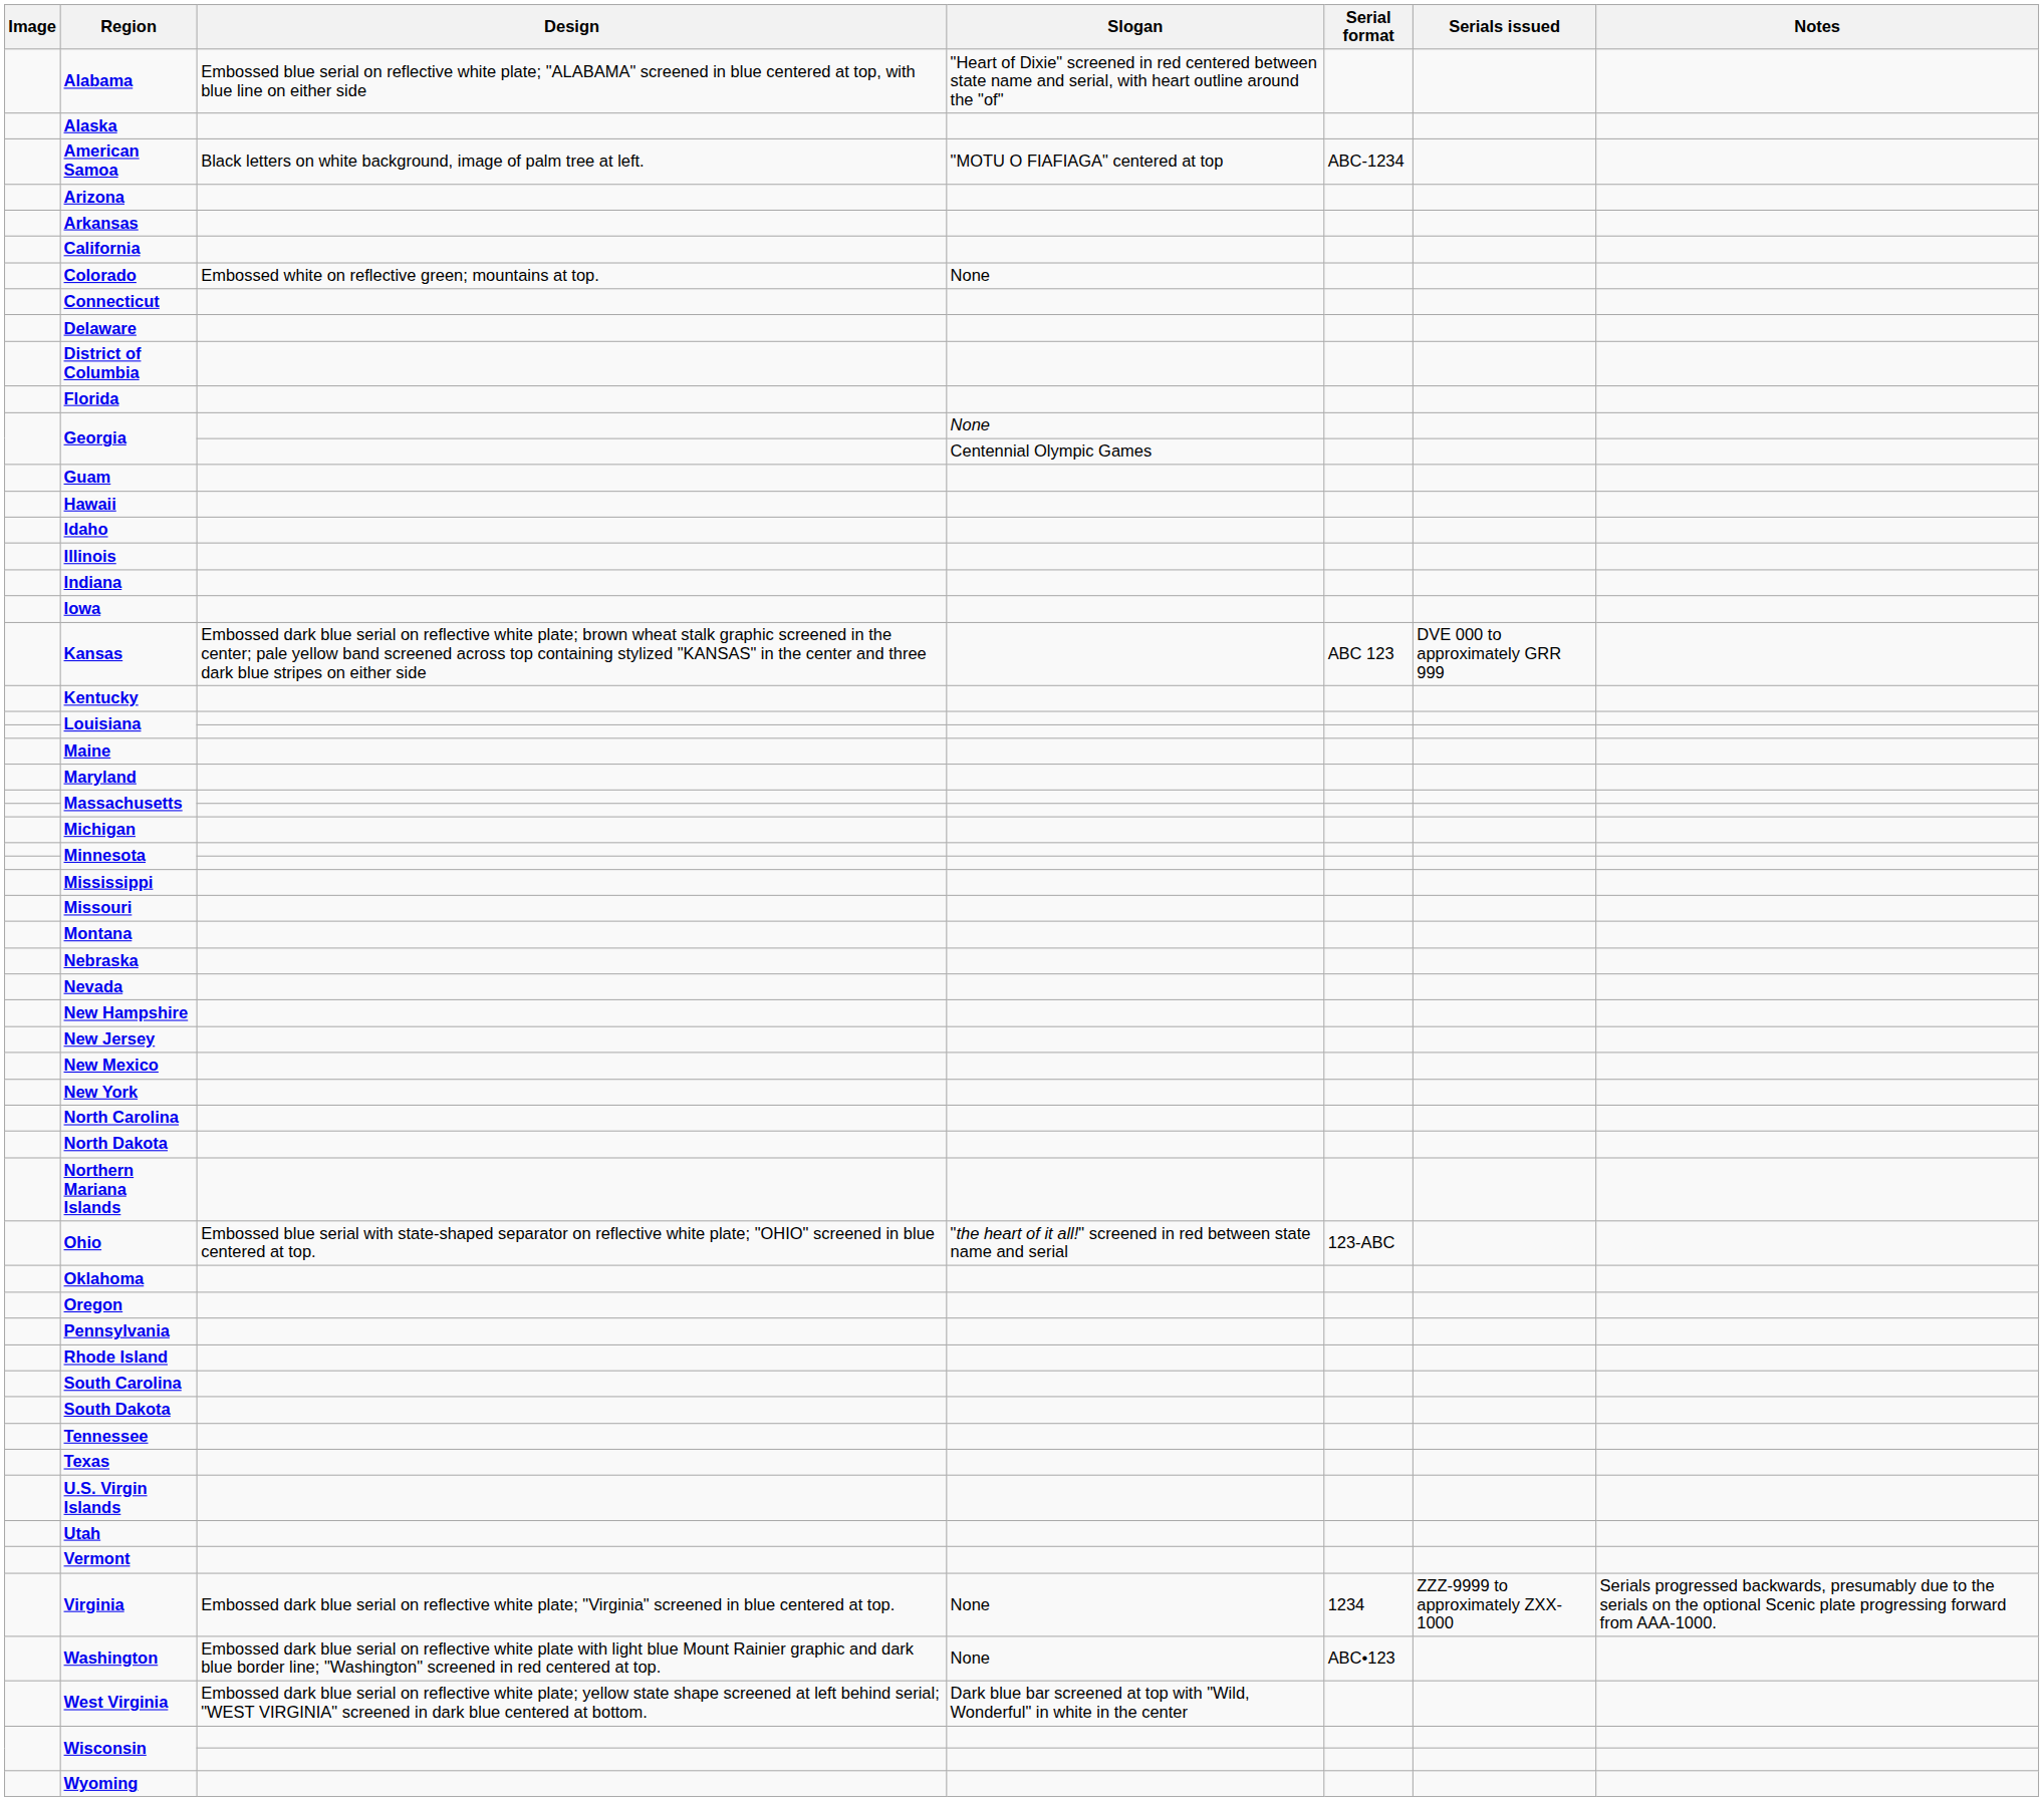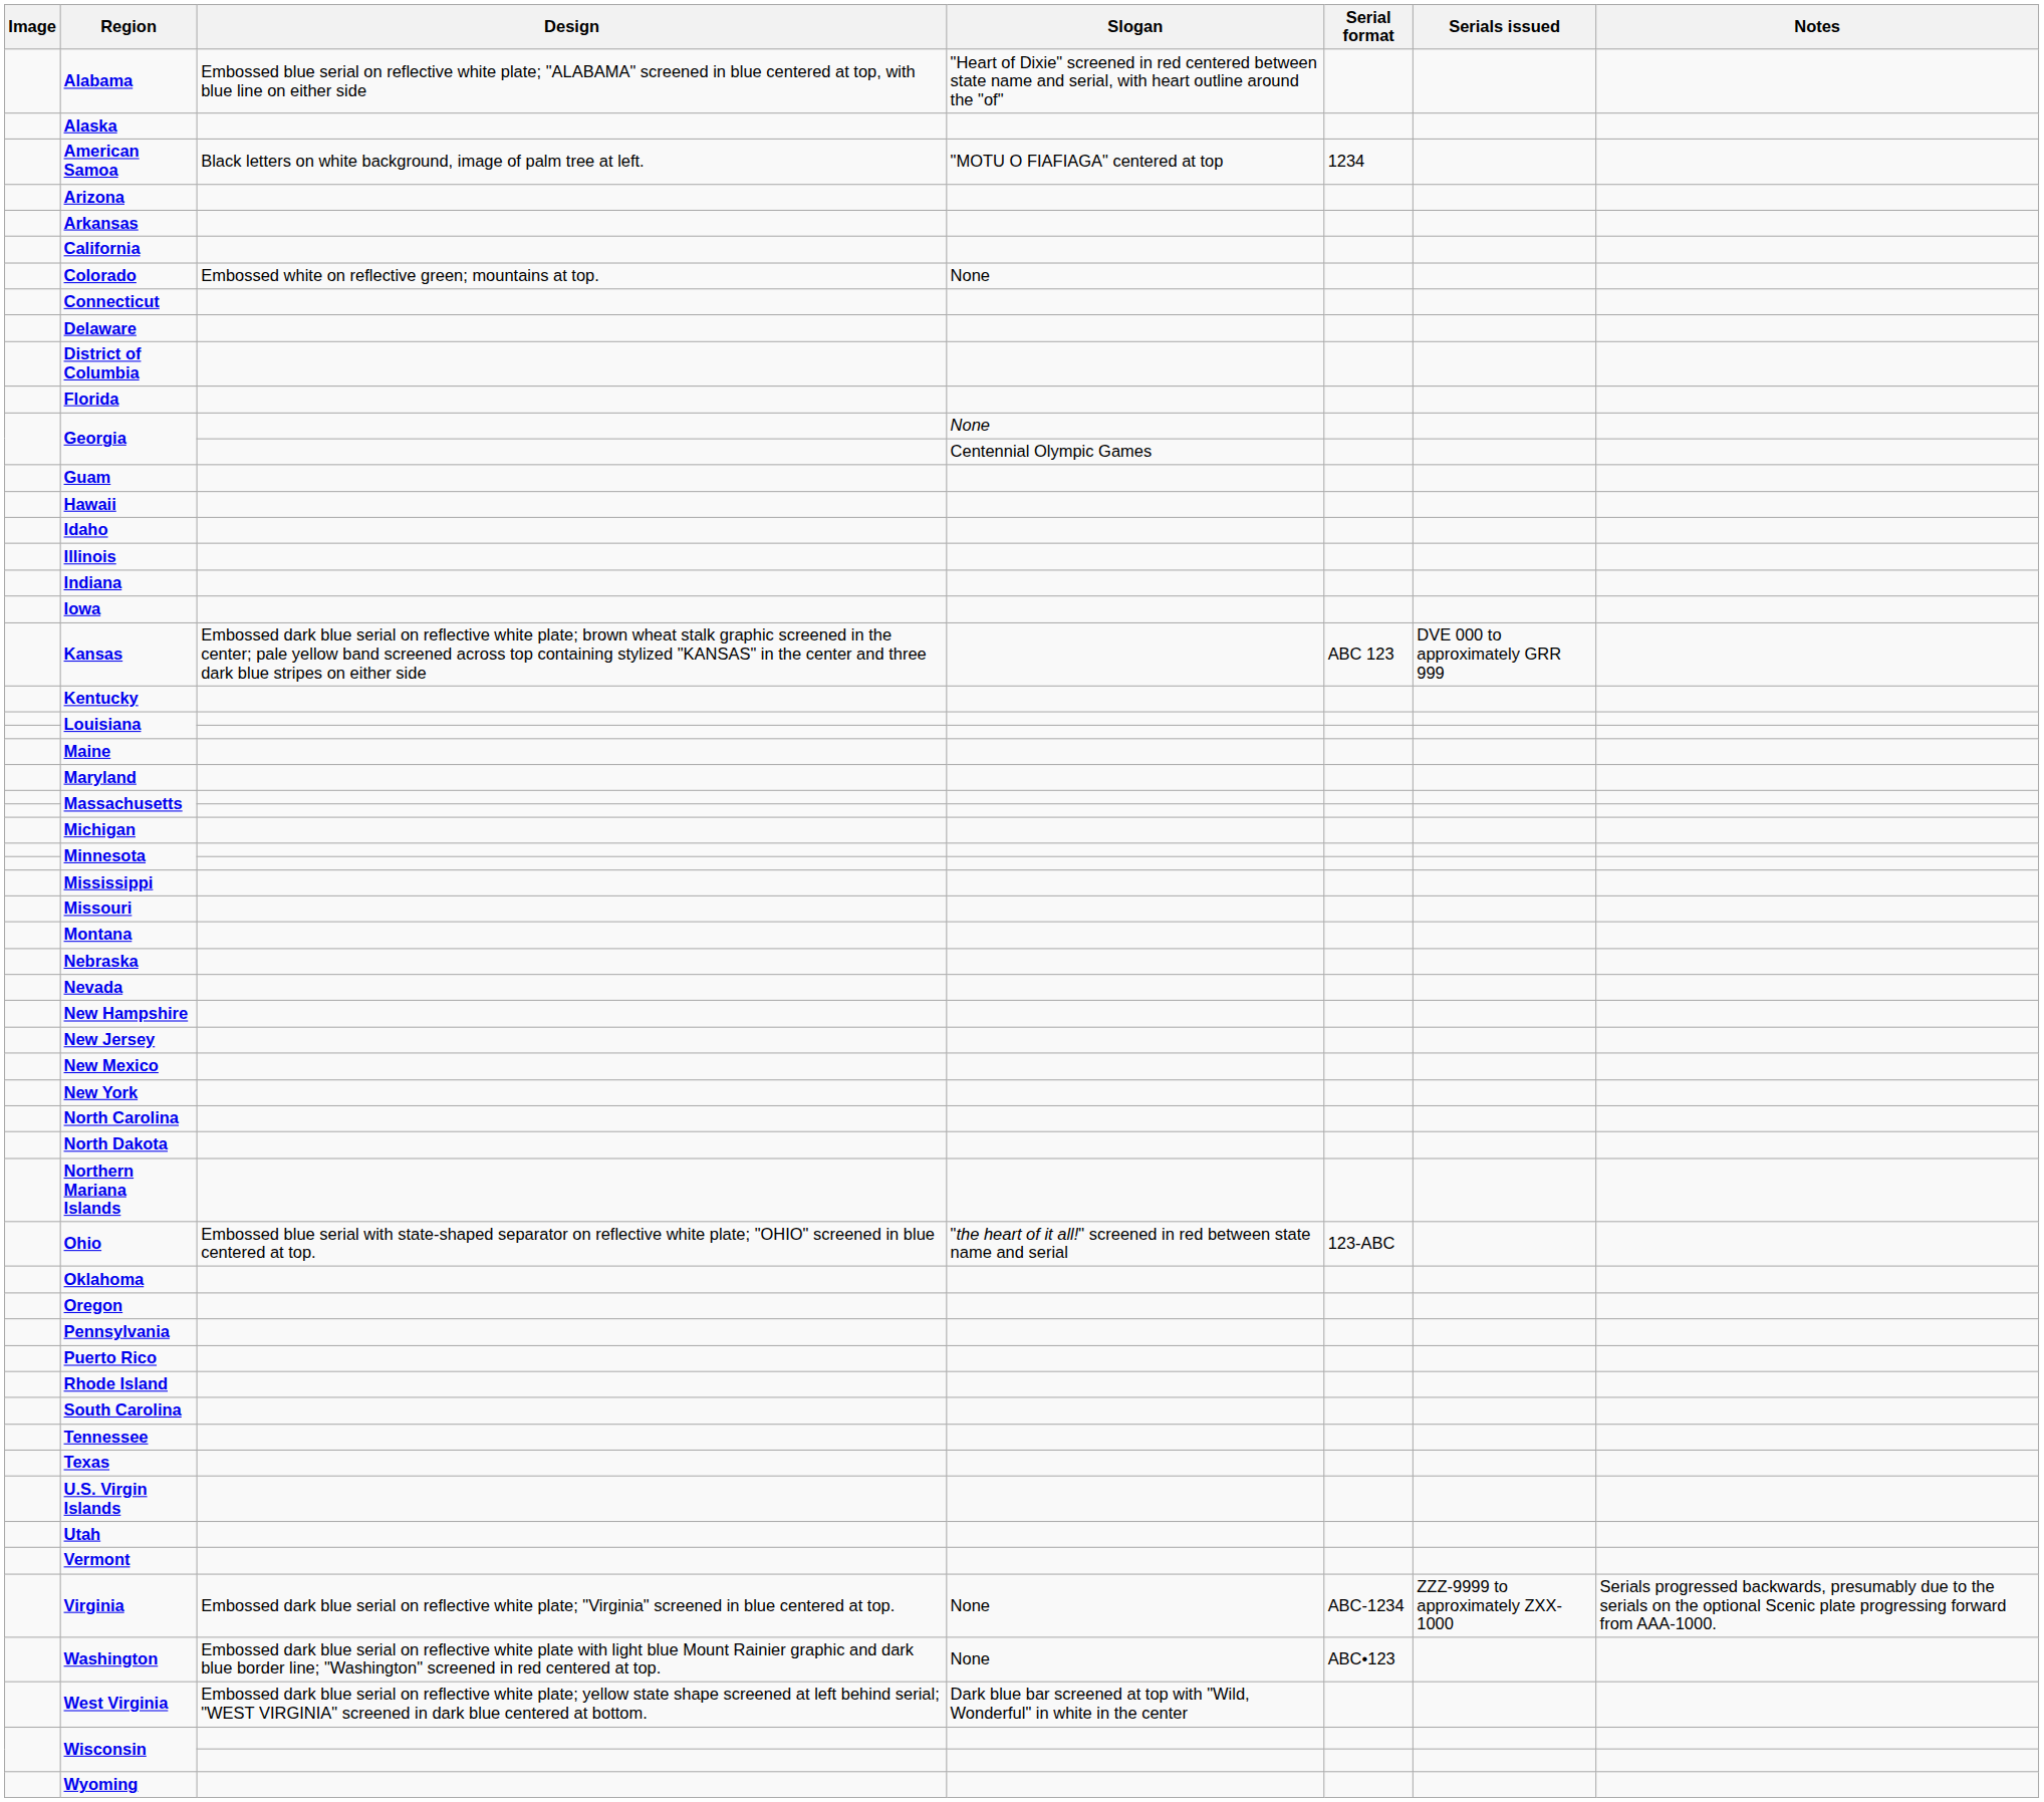 <table class="wikitable">
 <tr>
 <th>Image</th>
 <th>Region</th>
 <th>Design</th>
 <th>Slogan</th>
 <th>Serial format</th>
 <th>Serials issued</th>
 <th>Notes</th>
 </tr>
 <tr>
 <td></td>
 <td><strong><a href='#'>Alabama</a></strong></td>
 <td>Embossed blue serial on reflective white plate; "ALABAMA" screened in blue centered at top, with blue line on either side</td>
 <td>"Heart of Dixie" screened in red centered between state name and serial, with heart outline around the "of"</td>
 <td></td>
 <td></td>
 <td></td>
 </tr>
 <tr>
 <td></td>
 <td><strong><a href='#'>Alaska</a></strong></td>
 <td></td>
 <td></td>
 <td></td>
 <td></td>
 <td></td>
 </tr>
 <tr>
 <td></td>
 <td><strong><a href='#'>American Samoa</a></strong></td>
 <td>Black letters on white background, image of palm tree at left.</td>
 <td>"MOTU O FIAFIAGA" centered at top</td>
-<td>ABC-1234</td>
+<td>1234</td>
 <td></td>
 <td></td>
 </tr>
 <tr>
 <td></td>
 <td><strong><a href='#'>Arizona</a></strong></td>
 <td></td>
 <td></td>
 <td></td>
 <td></td>
 <td></td>
 </tr>
 <tr>
 <td></td>
 <td><strong><a href='#'>Arkansas</a></strong></td>
 <td></td>
 <td></td>
 <td></td>
 <td></td>
 <td></td>
 </tr>
 <tr>
 <td></td>
 <td><strong><a href='#'>California</a></strong></td>
 <td></td>
 <td></td>
 <td></td>
 <td></td>
 <td></td>
 </tr>
 <tr>
 <td></td>
 <td><strong><a href='#'>Colorado</a></strong></td>
 <td>Embossed white on reflective green; mountains at top.</td>
 <td>None</td>
 <td></td>
 <td></td>
 <td></td>
 </tr>
 <tr>
 <td></td>
 <td><strong><a href='#'>Connecticut</a></strong></td>
 <td></td>
 <td></td>
 <td></td>
 <td></td>
 <td></td>
 </tr>
 <tr>
 <td></td>
 <td><strong><a href='#'>Delaware</a></strong></td>
 <td></td>
 <td></td>
 <td></td>
 <td></td>
 <td></td>
 </tr>
 <tr>
 <td></td>
 <td><strong><a href='#'>District of<br>Columbia</a></strong></td>
 <td></td>
 <td></td>
 <td></td>
 <td></td>
 <td></td>
 </tr>
 <tr>
 <td></td>
 <td><strong><a href='#'>Florida</a></strong></td>
 <td></td>
 <td></td>
 <td></td>
 <td></td>
 <td></td>
 </tr>
 <tr>
 <td rowspan="2"><br><br></td>
 <td rowspan="2"><strong><a href='#'>Georgia</a></strong></td>
 <td></td>
 <td><em>None</em></td>
 <td></td>
 <td></td>
 <td></td>
 </tr>
 <tr>
 <td></td>
 <td>Centennial Olympic Games</td>
 <td></td>
 <td></td>
 <td></td>
 </tr>
 <tr>
 <td></td>
 <td><strong><a href='#'>Guam</a></strong></td>
 <td></td>
 <td></td>
 <td></td>
 <td></td>
 <td></td>
 </tr>
 <tr>
 <td></td>
 <td><strong><a href='#'>Hawaii</a></strong></td>
 <td></td>
 <td></td>
 <td></td>
 <td></td>
 <td></td>
 </tr>
 <tr>
 <td></td>
 <td><strong><a href='#'>Idaho</a></strong></td>
 <td></td>
 <td></td>
 <td></td>
 <td></td>
 <td></td>
 </tr>
 <tr>
 <td></td>
 <td><strong><a href='#'>Illinois</a></strong></td>
 <td></td>
 <td></td>
 <td></td>
 <td></td>
 <td></td>
 </tr>
 <tr>
 <td></td>
 <td><strong><a href='#'>Indiana</a></strong></td>
 <td></td>
 <td></td>
 <td></td>
 <td></td>
 <td></td>
 </tr>
 <tr>
 <td></td>
 <td><strong><a href='#'>Iowa</a></strong></td>
 <td></td>
 <td></td>
 <td></td>
 <td></td>
 <td></td>
 </tr>
 <tr>
 <td></td>
 <td><strong><a href='#'>Kansas</a></strong></td>
 <td>Embossed dark blue serial on reflective white plate; brown wheat stalk graphic screened in the center; pale yellow band screened across top containing stylized "KANSAS" in the center and three dark blue stripes on either side</td>
 <td></td>
 <td>ABC 123</td>
 <td>DVE 000 to approximately GRR 999</td>
 <td></td>
 </tr>
 <tr>
 <td></td>
 <td><strong><a href='#'>Kentucky</a></strong></td>
 <td></td>
 <td></td>
 <td></td>
 <td></td>
 <td></td>
 </tr>
 <tr>
 <td></td>
 <td rowspan=2><strong><a href='#'>Louisiana</a></strong></td>
 <td></td>
 <td></td>
 <td></td>
 <td></td>
 <td></td>
 </tr>
 <tr>
 <td></td>
 <td></td>
 <td></td>
 <td></td>
 <td></td>
 <td></td>
 </tr>
 <tr>
 <td></td>
 <td><strong><a href='#'>Maine</a></strong></td>
 <td></td>
 <td></td>
 <td></td>
 <td></td>
 <td></td>
 </tr>
 <tr>
 <td></td>
 <td><strong><a href='#'>Maryland</a></strong></td>
 <td></td>
 <td></td>
 <td></td>
 <td></td>
 <td></td>
 </tr>
 <tr>
 <td></td>
 <td rowspan=2><strong><a href='#'>Massachusetts</a></strong></td>
 <td></td>
 <td></td>
 <td></td>
 <td></td>
 <td></td>
 </tr>
 <tr>
 <td></td>
 <td></td>
 <td></td>
 <td></td>
 <td></td>
 <td></td>
 </tr>
 <tr>
 <td></td>
 <td><strong><a href='#'>Michigan</a></strong></td>
 <td></td>
 <td></td>
 <td></td>
 <td></td>
 <td></td>
 </tr>
 <tr>
 <td></td>
 <td rowspan=2><strong><a href='#'>Minnesota</a></strong></td>
 <td></td>
 <td></td>
 <td></td>
 <td></td>
 <td></td>
 </tr>
 <tr>
 <td></td>
 <td></td>
 <td></td>
 <td></td>
 <td></td>
 <td></td>
 </tr>
 <tr>
 <td></td>
 <td><strong><a href='#'>Mississippi</a></strong></td>
 <td></td>
 <td></td>
 <td></td>
 <td></td>
 <td></td>
 </tr>
 <tr>
 <td></td>
 <td><strong><a href='#'>Missouri</a></strong></td>
 <td></td>
 <td></td>
 <td></td>
 <td></td>
 <td></td>
 </tr>
 <tr>
 <td></td>
 <td><strong><a href='#'>Montana</a></strong></td>
 <td></td>
 <td></td>
 <td></td>
 <td></td>
 <td></td>
 </tr>
 <tr>
 <td></td>
 <td><strong><a href='#'>Nebraska</a></strong></td>
 <td></td>
 <td></td>
 <td></td>
 <td></td>
 <td></td>
 </tr>
 <tr>
 <td></td>
 <td><strong><a href='#'>Nevada</a></strong></td>
 <td></td>
 <td></td>
 <td></td>
 <td></td>
 <td></td>
 </tr>
 <tr>
 <td></td>
 <td><strong><a href='#'>New Hampshire</a></strong></td>
 <td></td>
 <td></td>
 <td></td>
 <td></td>
 <td></td>
 </tr>
 <tr>
 <td></td>
 <td><strong><a href='#'>New Jersey</a></strong></td>
 <td></td>
 <td></td>
 <td></td>
 <td></td>
 <td></td>
 </tr>
 <tr>
 <td></td>
 <td><strong><a href='#'>New Mexico</a></strong></td>
 <td></td>
 <td></td>
 <td></td>
 <td></td>
 <td></td>
 </tr>
 <tr>
 <td></td>
 <td><strong><a href='#'>New York</a></strong></td>
 <td></td>
 <td></td>
 <td></td>
 <td></td>
 <td></td>
 </tr>
 <tr>
 <td></td>
 <td><strong><a href='#'>North Carolina</a></strong></td>
 <td></td>
 <td></td>
 <td></td>
 <td></td>
 <td></td>
 </tr>
 <tr>
 <td></td>
 <td><strong><a href='#'>North Dakota</a></strong></td>
 <td></td>
 <td></td>
 <td></td>
 <td></td>
 <td></td>
 </tr>
 <tr>
 <td></td>
 <td><strong><a href='#'>Northern Mariana<br> Islands</a></strong></td>
 <td></td>
 <td></td>
 <td></td>
 <td></td>
 <td></td>
 </tr>
 <tr>
 <td></td>
 <td><strong><a href='#'>Ohio</a></strong></td>
 <td>Embossed blue serial with state-shaped separator on reflective white plate; "OHIO" screened in blue centered at top.</td>
 <td>"<em>the heart of it all!</em>" screened in red between state name and serial</td>
 <td>123-ABC</td>
 <td></td>
 <td></td>
 </tr>
 <tr>
 <td></td>
 <td><strong><a href='#'>Oklahoma</a></strong></td>
 <td></td>
 <td></td>
 <td></td>
 <td></td>
 <td></td>
 </tr>
 <tr>
 <td></td>
 <td><strong><a href='#'>Oregon</a></strong></td>
 <td></td>
 <td></td>
 <td></td>
 <td></td>
 <td></td>
 </tr>
 <tr>
 <td></td>
 <td><strong><a href='#'>Pennsylvania</a></strong></td>
 <td></td>
 <td></td>
 <td></td>
 <td></td>
 <td></td>
 </tr>
 <tr>
 <td></td>
+<td><strong><a href='#'>Puerto Rico</a></strong></td>
+<td></td>
+<td></td>
+<td></td>
+<td></td>
+<td></td>
+</tr>
+<tr>
+<td></td>
 <td><strong><a href='#'>Rhode Island</a></strong></td>
 <td></td>
 <td></td>
 <td></td>
 <td></td>
 <td></td>
 </tr>
 <tr>
 <td></td>
 <td><strong><a href='#'>South Carolina</a></strong></td>
-<td></td>
-<td></td>
-<td></td>
-<td></td>
-<td></td>
-</tr>
-<tr>
-<td></td>
-<td><strong><a href='#'>South Dakota</a></strong></td>
 <td></td>
 <td></td>
 <td></td>
 <td></td>
 <td></td>
 </tr>
 <tr>
 <td></td>
 <td><strong><a href='#'>Tennessee</a></strong></td>
 <td></td>
 <td></td>
 <td></td>
 <td></td>
 <td></td>
 </tr>
 <tr>
 <td></td>
 <td><strong><a href='#'>Texas</a></strong></td>
 <td></td>
 <td></td>
 <td></td>
 <td></td>
 <td></td>
 </tr>
 <tr>
 <td></td>
 <td><strong><a href='#'>U.S. Virgin Islands</a></strong></td>
 <td></td>
 <td></td>
 <td></td>
 <td></td>
 <td></td>
 </tr>
 <tr>
 <td></td>
 <td><strong><a href='#'>Utah</a></strong></td>
 <td></td>
 <td></td>
 <td></td>
 <td></td>
 <td></td>
 </tr>
 <tr>
 <td></td>
 <td><strong><a href='#'>Vermont</a></strong></td>
 <td></td>
 <td></td>
 <td></td>
 <td></td>
 <td></td>
 </tr>
 <tr>
 <td></td>
 <td><strong><a href='#'>Virginia</a></strong></td>
 <td>Embossed dark blue serial on reflective white plate; "Virginia" screened in blue centered at top.</td>
 <td>None</td>
-<td>1234</td>
+<td>ABC-1234</td>
 <td>ZZZ-9999 to approximately ZXX-1000</td>
 <td>Serials progressed backwards, presumably due to the serials on the optional Scenic plate progressing forward from AAA-1000.</td>
 </tr>
 <tr>
 <td></td>
 <td><strong><a href='#'>Washington</a></strong></td>
 <td>Embossed dark blue serial on reflective white plate with light blue Mount Rainier graphic and dark blue border line; "Washington" screened in red centered at top.</td>
 <td>None</td>
 <td>ABC•123</td>
 <td></td>
 <td></td>
 </tr>
 <tr>
 <td></td>
 <td><strong><a href='#'>West Virginia</a></strong></td>
 <td>Embossed dark blue serial on reflective white plate; yellow state shape screened at left behind serial; "WEST VIRGINIA" screened in dark blue centered at bottom.</td>
 <td>Dark blue bar screened at top with "Wild, Wonderful" in white in the center</td>
 <td></td>
 <td></td>
 <td></td>
 </tr>
 <tr>
 <td rowspan="2"><br><br></td>
 <td rowspan="2"><strong><a href='#'>Wisconsin</a></strong></td>
 <td></td>
 <td></td>
 <td></td>
 <td></td>
 <td></td>
 </tr>
 <tr>
 <td></td>
 <td></td>
 <td></td>
 <td></td>
 <td></td>
 </tr>
 <tr>
 <td></td>
 <td><strong><a href='#'>Wyoming</a></strong></td>
 <td></td>
 <td></td>
 <td></td>
 <td></td>
 <td></td>
 </tr>
 </table>
